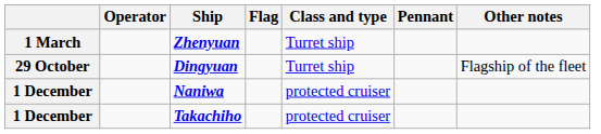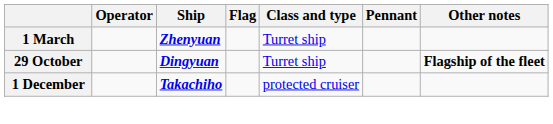 <table Class="wikitable">
 <tr>
 <th width="90"></th>
 <th>Operator</th>
 <th>Ship</th>
 <th>Flag</th>
 <th>Class and type</th>
 <th>Pennant</th>
 <th>Other notes</th>
 </tr>
 <tr ---->
 <th>1 March</th>
 <td></td>
 <td><a href='#'><strong><em>Zhenyuan</em></strong></a></td>
 <td></td>
 <td><a href='#'>Turret ship</a></td>
 <td></td>
 <td></td>
 </tr>
 <tr ---->
 <th>29 October</th>
 <td></td>
 <td><a href='#'><strong><em>Dingyuan</em></strong></a></td>
 <td></td>
 <td><a href='#'>Turret ship</a></td>
 <td></td>
-<td>Flagship of the fleet</td>
-</tr>
-<tr ---->
-<th>1 December</th>
-<td></td>
-<td><a href='#'><strong><em>Naniwa</em></strong></a></td>
-<td></td>
-<td><a href='#'>protected cruiser</a></td>
-<td></td>
-<td></td>
+<td><strong>Flagship of the fleet</strong></td>
 </tr>
 <tr ---->
 <th>1 December</th>
 <td></td>
 <td><a href='#'><strong><em>Takachiho</em></strong></a></td>
 <td></td>
 <td><a href='#'>protected cruiser</a></td>
 <td></td>
 <td></td>
 </tr>
 </table>
